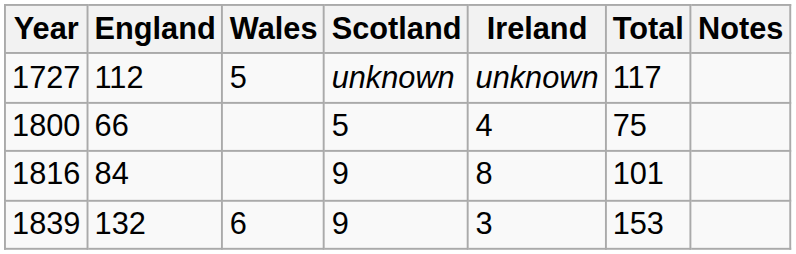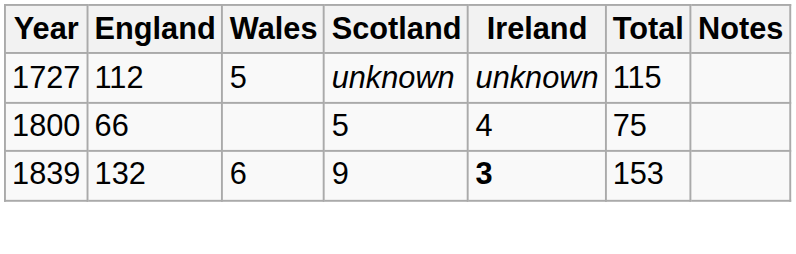 <table class="wikitable">
 <tr>
 <th>Year</th>
 <th>England</th>
 <th>Wales</th>
 <th>Scotland</th>
 <th>Ireland</th>
 <th>Total</th>
 <th>Notes</th>
 </tr>
 <tr>
 <td>1727</td>
 <td>112</td>
 <td>5</td>
 <td><em>unknown</em></td>
 <td><em>unknown</em></td>
-<td>117</td>
+<td>115</td>
 <td></td>
 </tr>
 <tr>
 <td>1800</td>
 <td>66</td>
 <td></td>
 <td>5</td>
 <td>4</td>
 <td>75</td>
 <td></td>
 </tr>
 <tr>
-<td>1816</td>
-<td>84</td>
-<td></td>
-<td>9</td>
-<td>8</td>
-<td>101</td>
-<td></td>
-</tr>
-<tr>
 <td>1839</td>
 <td>132</td>
 <td>6</td>
 <td>9</td>
-<td>3</td>
+<td><strong>3</strong></td>
 <td>153</td>
 <td></td>
 </tr>
 </table>
